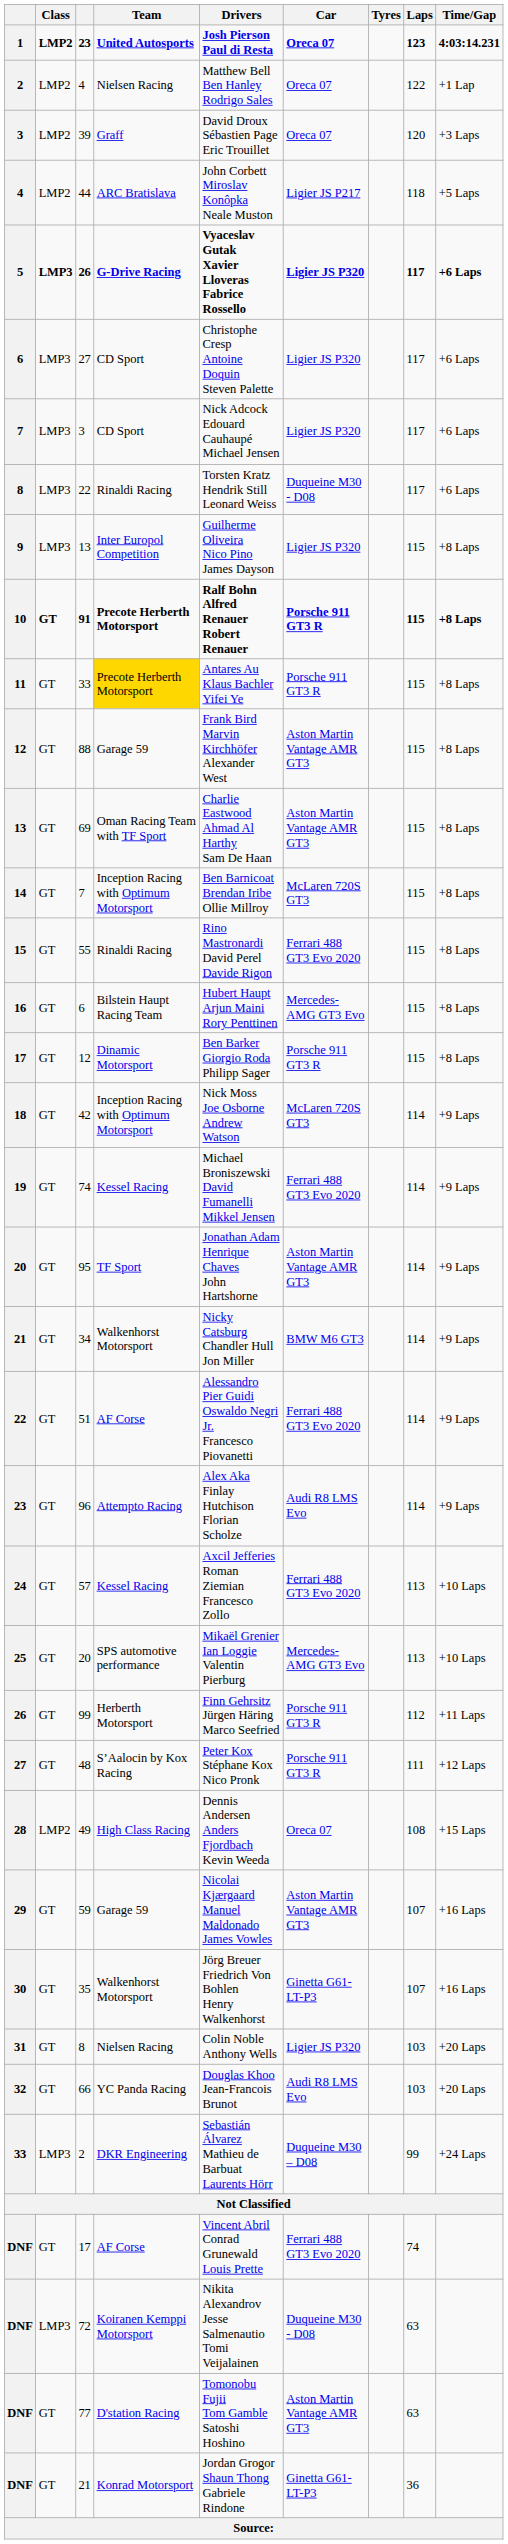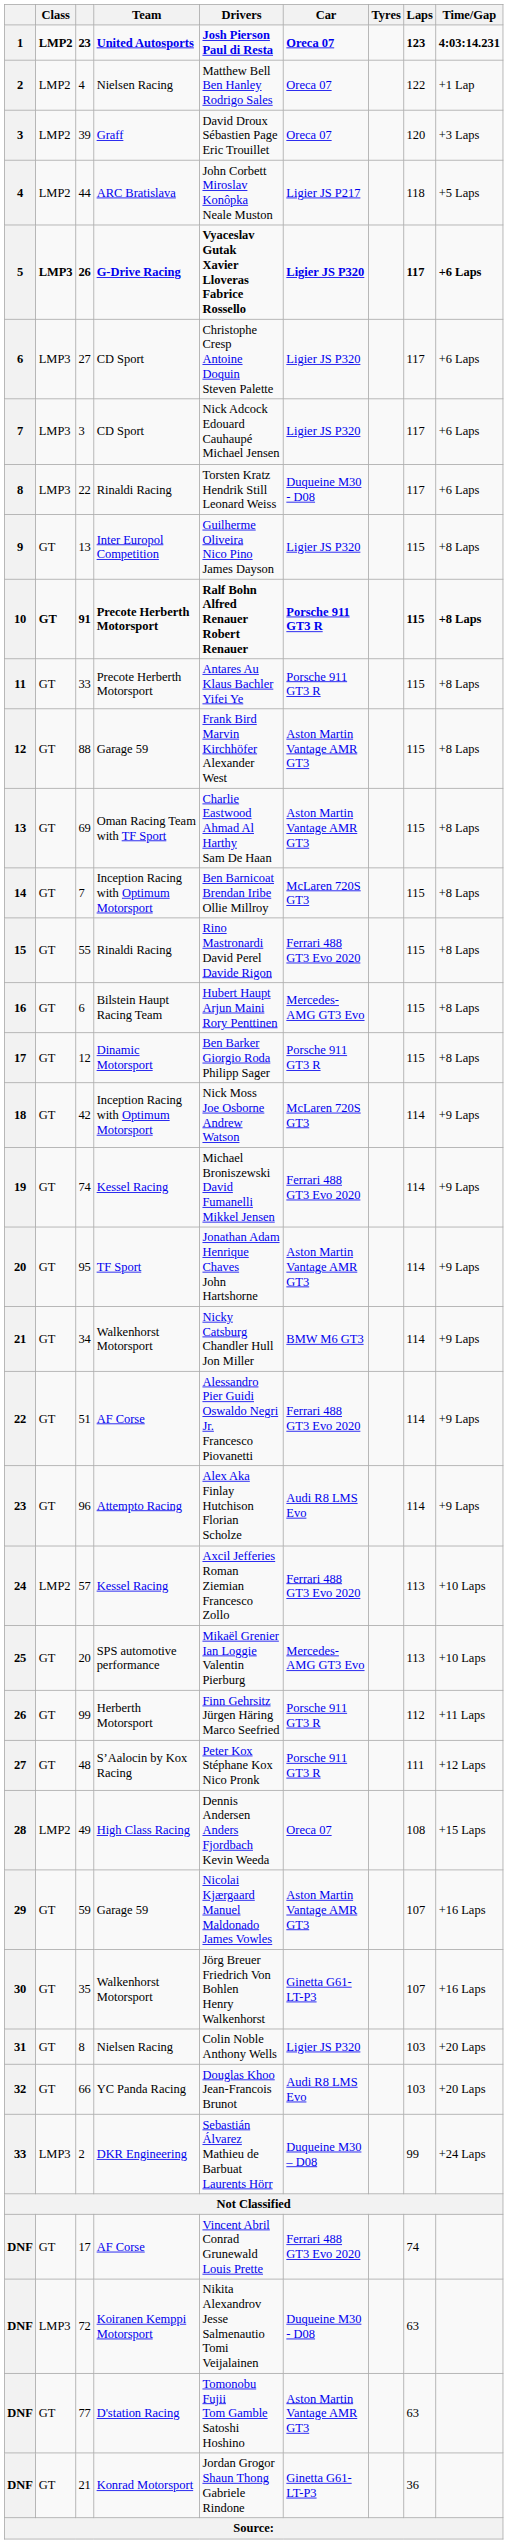 <table class="wikitable" style="font-size:95%;">
 <tr>
 <th></th>
 <th>Class</th>
 <th></th>
 <th>Team</th>
 <th>Drivers</th>
 <th>Car</th>
 <th>Tyres</th>
 <th>Laps</th>
 <th>Time/Gap</th>
 </tr>
 <tr>
 <th>1</th>
 <td><strong>LMP2</strong></td>
 <td><strong>23</strong></td>
 <td><strong> <a href='#'>United Autosports</a></strong></td>
 <td><strong> <a href='#'>Josh Pierson</a><br> <a href='#'>Paul di Resta</a></strong></td>
 <td><strong><a href='#'>Oreca 07</a></strong></td>
 <td></td>
 <td><strong>123</strong></td>
 <td><strong>4:03:14.231</strong></td>
 </tr>
 <tr>
 <th>2</th>
 <td>LMP2</td>
 <td>4</td>
 <td> Nielsen Racing</td>
 <td> Matthew Bell<br> <a href='#'>Ben Hanley</a><br> <a href='#'>Rodrigo Sales</a></td>
 <td><a href='#'>Oreca 07</a></td>
 <td></td>
 <td>122</td>
 <td>+1 Lap</td>
 </tr>
 <tr>
 <th>3</th>
 <td>LMP2</td>
 <td>39</td>
 <td> <a href='#'>Graff</a></td>
 <td> David Droux<br> Sébastien Page<br> Eric Trouillet</td>
 <td><a href='#'>Oreca 07</a></td>
 <td></td>
 <td>120</td>
 <td>+3 Laps</td>
 </tr>
 <tr>
 <th>4</th>
 <td>LMP2</td>
 <td>44</td>
 <td> <a href='#'>ARC Bratislava</a></td>
 <td> John Corbett<br> <a href='#'>Miroslav Konôpka</a><br> Neale Muston</td>
 <td><a href='#'>Ligier JS P217</a></td>
 <td></td>
 <td>118</td>
 <td>+5 Laps</td>
 </tr>
 <tr>
 <th>5</th>
 <td><strong>LMP3</strong></td>
 <td><strong>26</strong></td>
 <td><strong> <a href='#'>G-Drive Racing</a></strong></td>
 <td><strong> Vyaceslav Gutak<br> Xavier Lloveras<br> Fabrice Rossello</strong></td>
 <td><strong><a href='#'>Ligier JS P320</a></strong></td>
 <td></td>
 <td><strong>117</strong></td>
 <td><strong>+6 Laps</strong></td>
 </tr>
 <tr>
 <th>6</th>
 <td>LMP3</td>
 <td>27</td>
 <td> CD Sport</td>
 <td> Christophe Cresp<br> <a href='#'>Antoine Doquin</a><br> Steven Palette</td>
 <td><a href='#'>Ligier JS P320</a></td>
 <td></td>
 <td>117</td>
 <td>+6 Laps</td>
 </tr>
 <tr>
 <th>7</th>
 <td>LMP3</td>
 <td>3</td>
 <td> CD Sport</td>
 <td> Nick Adcock<br> Edouard Cauhaupé<br> Michael Jensen</td>
 <td><a href='#'>Ligier JS P320</a></td>
 <td></td>
 <td>117</td>
 <td>+6 Laps</td>
 </tr>
 <tr>
 <th>8</th>
 <td>LMP3</td>
 <td>22</td>
 <td> Rinaldi Racing</td>
 <td> Torsten Kratz<br> Hendrik Still<br> Leonard Weiss</td>
 <td><a href='#'>Duqueine M30 - D08</a></td>
 <td></td>
 <td>117</td>
 <td>+6 Laps</td>
 </tr>
 <tr>
 <th>9</th>
-<td>LMP3</td>
+<td>GT</td>
 <td>13</td>
 <td> <a href='#'>Inter Europol Competition</a></td>
 <td> <a href='#'>Guilherme Oliveira</a><br> <a href='#'>Nico Pino</a><br> James Dayson</td>
 <td><a href='#'>Ligier JS P320</a></td>
 <td></td>
 <td>115</td>
 <td>+8 Laps</td>
 </tr>
 <tr>
 <th>10</th>
 <td><strong>GT</strong></td>
 <td><strong>91</strong></td>
 <td><strong> Precote Herberth Motorsport</strong></td>
 <td><strong> Ralf Bohn<br> Alfred Renauer<br> Robert Renauer</strong></td>
 <td><a href='#'><strong>Porsche 911 GT3 R</strong></a></td>
 <td></td>
 <td><strong>115</strong></td>
 <td><strong>+8 Laps</strong></td>
 </tr>
 <tr>
 <th>11</th>
 <td>GT</td>
 <td>33</td>
-<td style="background: gold;"> Precote Herberth Motorsport</td>
+<td> Precote Herberth Motorsport</td>
 <td> <a href='#'>Antares Au</a><br> <a href='#'>Klaus Bachler</a><br> <a href='#'>Yifei Ye</a></td>
 <td><a href='#'>Porsche 911 GT3 R</a></td>
 <td></td>
 <td>115</td>
 <td>+8 Laps</td>
 </tr>
 <tr>
 <th>12</th>
 <td>GT</td>
 <td>88</td>
 <td> Garage 59</td>
 <td> <a href='#'>Frank Bird</a><br> <a href='#'>Marvin Kirchhöfer</a><br> Alexander West</td>
 <td><a href='#'>Aston Martin Vantage AMR GT3</a></td>
 <td></td>
 <td>115</td>
 <td>+8 Laps</td>
 </tr>
 <tr>
 <th>13</th>
 <td>GT</td>
 <td>69</td>
 <td> Oman Racing Team with <a href='#'>TF Sport</a></td>
 <td> <a href='#'>Charlie Eastwood</a><br> <a href='#'>Ahmad Al Harthy</a><br> Sam De Haan</td>
 <td><a href='#'>Aston Martin Vantage AMR GT3</a></td>
 <td></td>
 <td>115</td>
 <td>+8 Laps</td>
 </tr>
 <tr>
 <th>14</th>
 <td>GT</td>
 <td>7</td>
 <td> Inception Racing with <a href='#'>Optimum Motorsport</a></td>
 <td> <a href='#'>Ben Barnicoat</a><br> <a href='#'>Brendan Iribe</a><br> Ollie Millroy</td>
 <td><a href='#'>McLaren 720S GT3</a></td>
 <td></td>
 <td>115</td>
 <td>+8 Laps</td>
 </tr>
 <tr>
 <th>15</th>
 <td>GT</td>
 <td>55</td>
 <td> Rinaldi Racing</td>
 <td> <a href='#'>Rino Mastronardi</a><br> David Perel<br> <a href='#'>Davide Rigon</a></td>
 <td><a href='#'>Ferrari 488 GT3 Evo 2020</a></td>
 <td></td>
 <td>115</td>
 <td>+8 Laps</td>
 </tr>
 <tr>
 <th>16</th>
 <td>GT</td>
 <td>6</td>
 <td> Bilstein Haupt Racing Team</td>
 <td> <a href='#'>Hubert Haupt</a><br> <a href='#'>Arjun Maini</a><br> <a href='#'>Rory Penttinen</a></td>
 <td><a href='#'>Mercedes-AMG GT3 Evo</a></td>
 <td></td>
 <td>115</td>
 <td>+8 Laps</td>
 </tr>
 <tr>
 <th>17</th>
 <td>GT</td>
 <td>12</td>
 <td> <a href='#'>Dinamic Motorsport</a></td>
 <td> <a href='#'>Ben Barker</a><br> <a href='#'>Giorgio Roda</a><br> Philipp Sager</td>
 <td><a href='#'>Porsche 911 GT3 R</a></td>
 <td></td>
 <td>115</td>
 <td>+8 Laps</td>
 </tr>
 <tr>
 <th>18</th>
 <td>GT</td>
 <td>42</td>
 <td> Inception Racing with <a href='#'>Optimum Motorsport</a></td>
 <td> Nick Moss<br> <a href='#'>Joe Osborne</a><br> <a href='#'>Andrew Watson</a></td>
 <td><a href='#'>McLaren 720S GT3</a></td>
 <td></td>
 <td>114</td>
 <td>+9 Laps</td>
 </tr>
 <tr>
 <th>19</th>
 <td>GT</td>
 <td>74</td>
 <td> <a href='#'>Kessel Racing</a></td>
 <td> Michael Broniszewski<br> <a href='#'>David Fumanelli</a><br> <a href='#'>Mikkel Jensen</a></td>
 <td><a href='#'>Ferrari 488 GT3 Evo 2020</a></td>
 <td></td>
 <td>114</td>
 <td>+9 Laps</td>
 </tr>
 <tr>
 <th>20</th>
 <td>GT</td>
 <td>95</td>
 <td> <a href='#'>TF Sport</a></td>
 <td> <a href='#'>Jonathan Adam</a><br> <a href='#'>Henrique Chaves</a><br> John Hartshorne</td>
 <td><a href='#'>Aston Martin Vantage AMR GT3</a></td>
 <td></td>
 <td>114</td>
 <td>+9 Laps</td>
 </tr>
 <tr>
 <th>21</th>
 <td>GT</td>
 <td>34</td>
 <td> Walkenhorst Motorsport</td>
 <td> <a href='#'>Nicky Catsburg</a><br> Chandler Hull<br> Jon Miller</td>
 <td><a href='#'>BMW M6 GT3</a></td>
 <td></td>
 <td>114</td>
 <td>+9 Laps</td>
 </tr>
 <tr>
 <th>22</th>
 <td>GT</td>
 <td>51</td>
 <td> <a href='#'>AF Corse</a></td>
 <td> <a href='#'>Alessandro Pier Guidi</a><br> <a href='#'>Oswaldo Negri Jr.</a><br> Francesco Piovanetti</td>
 <td><a href='#'>Ferrari 488 GT3 Evo 2020</a></td>
 <td></td>
 <td>114</td>
 <td>+9 Laps</td>
 </tr>
 <tr>
 <th>23</th>
 <td>GT</td>
 <td>96</td>
 <td> <a href='#'>Attempto Racing</a></td>
 <td> <a href='#'>Alex Aka</a><br> Finlay Hutchison<br> Florian Scholze</td>
 <td><a href='#'>Audi R8 LMS Evo</a></td>
 <td></td>
 <td>114</td>
 <td>+9 Laps</td>
 </tr>
 <tr>
 <th>24</th>
-<td>GT</td>
+<td>LMP2</td>
 <td>57</td>
 <td> <a href='#'>Kessel Racing</a></td>
 <td> <a href='#'>Axcil Jefferies</a><br> Roman Ziemian<br> Francesco Zollo</td>
 <td><a href='#'>Ferrari 488 GT3 Evo 2020</a></td>
 <td></td>
 <td>113</td>
 <td>+10 Laps</td>
 </tr>
 <tr>
 <th>25</th>
 <td>GT</td>
 <td>20</td>
 <td> SPS automotive performance</td>
 <td> <a href='#'>Mikaël Grenier</a><br> <a href='#'>Ian Loggie</a><br> Valentin Pierburg</td>
 <td><a href='#'>Mercedes-AMG GT3 Evo</a></td>
 <td></td>
 <td>113</td>
 <td>+10 Laps</td>
 </tr>
 <tr>
 <th>26</th>
 <td>GT</td>
 <td>99</td>
 <td> Herberth Motorsport</td>
 <td> <a href='#'>Finn Gehrsitz</a><br> Jürgen Häring<br> Marco Seefried</td>
 <td><a href='#'>Porsche 911 GT3 R</a></td>
 <td></td>
 <td>112</td>
 <td>+11 Laps</td>
 </tr>
 <tr>
 <th>27</th>
 <td>GT</td>
 <td>48</td>
 <td> S’Aalocin by Kox Racing</td>
 <td> <a href='#'>Peter Kox</a><br> Stéphane Kox<br> Nico Pronk</td>
 <td><a href='#'>Porsche 911 GT3 R</a></td>
 <td></td>
 <td>111</td>
 <td>+12 Laps</td>
 </tr>
 <tr>
 <th>28</th>
 <td>LMP2</td>
 <td>49</td>
 <td> <a href='#'>High Class Racing</a></td>
 <td> Dennis Andersen<br> <a href='#'>Anders Fjordbach</a><br> Kevin Weeda</td>
 <td><a href='#'>Oreca 07</a></td>
 <td></td>
 <td>108</td>
 <td>+15 Laps</td>
 </tr>
 <tr>
 <th>29</th>
 <td>GT</td>
 <td>59</td>
 <td> Garage 59</td>
 <td> <a href='#'>Nicolai Kjærgaard</a><br> <a href='#'>Manuel Maldonado</a><br> <a href='#'>James Vowles</a></td>
 <td><a href='#'>Aston Martin Vantage AMR GT3</a></td>
 <td></td>
 <td>107</td>
 <td>+16 Laps</td>
 </tr>
 <tr>
 <th>30</th>
 <td>GT</td>
 <td>35</td>
 <td> Walkenhorst Motorsport</td>
 <td> Jörg Breuer<br> Friedrich Von Bohlen<br> Henry Walkenhorst</td>
 <td><a href='#'>Ginetta G61-LT-P3</a></td>
 <td></td>
 <td>107</td>
 <td>+16 Laps</td>
 </tr>
 <tr>
 <th>31</th>
 <td>GT</td>
 <td>8</td>
 <td> Nielsen Racing</td>
 <td> Colin Noble<br> Anthony Wells</td>
 <td><a href='#'>Ligier JS P320</a></td>
 <td></td>
 <td>103</td>
 <td>+20 Laps</td>
 </tr>
 <tr>
 <th>32</th>
 <td>GT</td>
 <td>66</td>
 <td> YC Panda Racing</td>
 <td> <a href='#'>Douglas Khoo</a><br> Jean-Francois Brunot</td>
 <td><a href='#'>Audi R8 LMS Evo</a></td>
 <td></td>
 <td>103</td>
 <td>+20 Laps</td>
 </tr>
 <tr>
 <th>33</th>
 <td>LMP3</td>
 <td>2</td>
 <td> <a href='#'>DKR Engineering</a></td>
 <td> <a href='#'>Sebastián Álvarez</a><br> Mathieu de Barbuat<br> <a href='#'>Laurents Hörr</a></td>
 <td><a href='#'>Duqueine M30 – D08</a></td>
 <td></td>
 <td>99</td>
 <td>+24 Laps</td>
 </tr>
 <tr>
 <th colspan="9">Not Classified</th>
 </tr>
 <tr>
 <th>DNF</th>
 <td>GT</td>
 <td>17</td>
 <td> <a href='#'>AF Corse</a></td>
 <td> <a href='#'>Vincent Abril</a><br> Conrad Grunewald<br> <a href='#'>Louis Prette</a></td>
 <td><a href='#'>Ferrari 488 GT3 Evo 2020</a></td>
 <td></td>
 <td>74</td>
 <td></td>
 </tr>
 <tr>
 <th>DNF</th>
 <td>LMP3</td>
 <td>72</td>
 <td> <a href='#'>Koiranen Kemppi Motorsport</a></td>
 <td> Nikita Alexandrov<br> Jesse Salmenautio<br> Tomi Veijalainen</td>
 <td><a href='#'>Duqueine M30 - D08</a></td>
 <td></td>
 <td>63</td>
 <td></td>
 </tr>
 <tr>
 <th>DNF</th>
 <td>GT</td>
 <td>77</td>
 <td> <a href='#'>D'station Racing</a></td>
 <td> <a href='#'>Tomonobu Fujii</a><br> <a href='#'>Tom Gamble</a><br> Satoshi Hoshino</td>
 <td><a href='#'>Aston Martin Vantage AMR GT3</a></td>
 <td></td>
 <td>63</td>
 <td></td>
 </tr>
 <tr>
 <th>DNF</th>
 <td>GT</td>
 <td>21</td>
 <td> <a href='#'>Konrad Motorsport</a></td>
 <td> Jordan Grogor<br> <a href='#'>Shaun Thong</a><br> Gabriele Rindone</td>
 <td><a href='#'>Ginetta G61-LT-P3</a></td>
 <td></td>
 <td>36</td>
 <td></td>
 </tr>
 <tr>
 <th colspan="9">Source:</th>
 </tr>
 </table>
